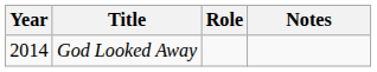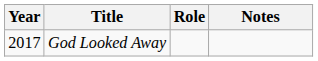 <table class="wikitable sortable">
 <tr>
 <th>Year</th>
 <th>Title</th>
 <th>Role</th>
 <th width="95" class="unsortable">Notes</th>
 </tr>
 <tr>
-<td>2014</td>
+<td>2017</td>
 <td><em>God Looked Away</em></td>
 <td></td>
 <td></td>
 </tr>
 </table>
